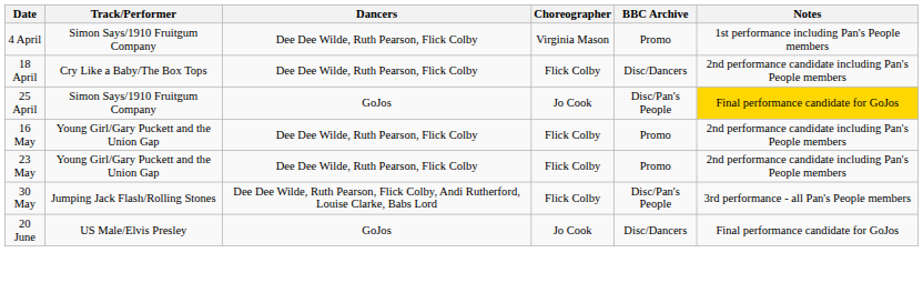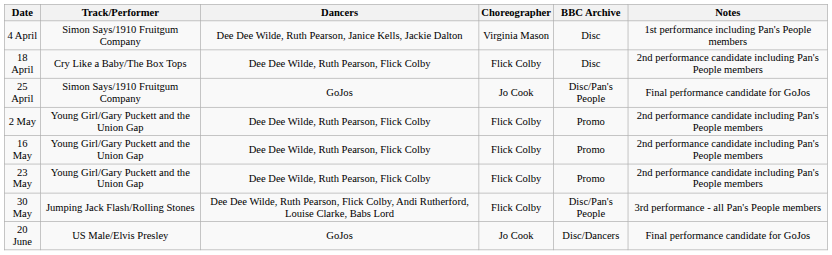 <table class="wikitable" style="text-align: center;">
 <tr>
 <th>Date</th>
 <th>Track/Performer</th>
 <th>Dancers</th>
 <th>Choreographer</th>
 <th>BBC Archive</th>
 <th>Notes</th>
 </tr>
 <tr>
 <td>4 April</td>
 <td>Simon Says/1910 Fruitgum Company</td>
-<td>Dee Dee Wilde, Ruth Pearson, Flick Colby</td>
+<td>Dee Dee Wilde, Ruth Pearson, Janice Kells, Jackie Dalton</td>
 <td>Virginia Mason</td>
-<td>Promo</td>
+<td>Disc</td>
 <td>1st performance including Pan's People members</td>
 </tr>
 <tr>
 <td>18 April</td>
 <td>Cry Like a Baby/The Box Tops</td>
 <td>Dee Dee Wilde, Ruth Pearson, Flick Colby</td>
 <td>Flick Colby</td>
-<td>Disc/Dancers</td>
+<td>Disc</td>
 <td>2nd performance candidate including Pan's People members</td>
 </tr>
 <tr>
 <td>25 April</td>
 <td>Simon Says/1910 Fruitgum Company</td>
 <td>GoJos</td>
 <td>Jo Cook</td>
 <td>Disc/Pan's People</td>
-<td style="background: gold;">Final performance candidate for GoJos</td>
+<td>Final performance candidate for GoJos</td>
+</tr>
+<tr>
+<td>2 May</td>
+<td>Young Girl/Gary Puckett and the Union Gap</td>
+<td>Dee Dee Wilde, Ruth Pearson, Flick Colby</td>
+<td>Flick Colby</td>
+<td>Promo</td>
+<td>2nd performance candidate including Pan's People members</td>
 </tr>
 <tr>
 <td>16 May</td>
 <td>Young Girl/Gary Puckett and the Union Gap</td>
 <td>Dee Dee Wilde, Ruth Pearson, Flick Colby</td>
 <td>Flick Colby</td>
 <td>Promo</td>
 <td>2nd performance candidate including Pan's People members</td>
 </tr>
 <tr>
 <td>23 May</td>
 <td>Young Girl/Gary Puckett and the Union Gap</td>
 <td>Dee Dee Wilde, Ruth Pearson, Flick Colby</td>
 <td>Flick Colby</td>
 <td>Promo</td>
 <td>2nd performance candidate including Pan's People members</td>
 </tr>
 <tr>
 <td>30 May</td>
 <td>Jumping Jack Flash/Rolling Stones</td>
 <td>Dee Dee Wilde, Ruth Pearson, Flick Colby, Andi Rutherford, Louise Clarke, Babs Lord</td>
 <td>Flick Colby</td>
 <td>Disc/Pan's People</td>
 <td>3rd performance - all Pan's People members</td>
 </tr>
 <tr>
 <td>20 June</td>
 <td>US Male/Elvis Presley</td>
 <td>GoJos</td>
 <td>Jo Cook</td>
 <td>Disc/Dancers</td>
 <td>Final performance candidate for GoJos</td>
 </tr>
 </table>
